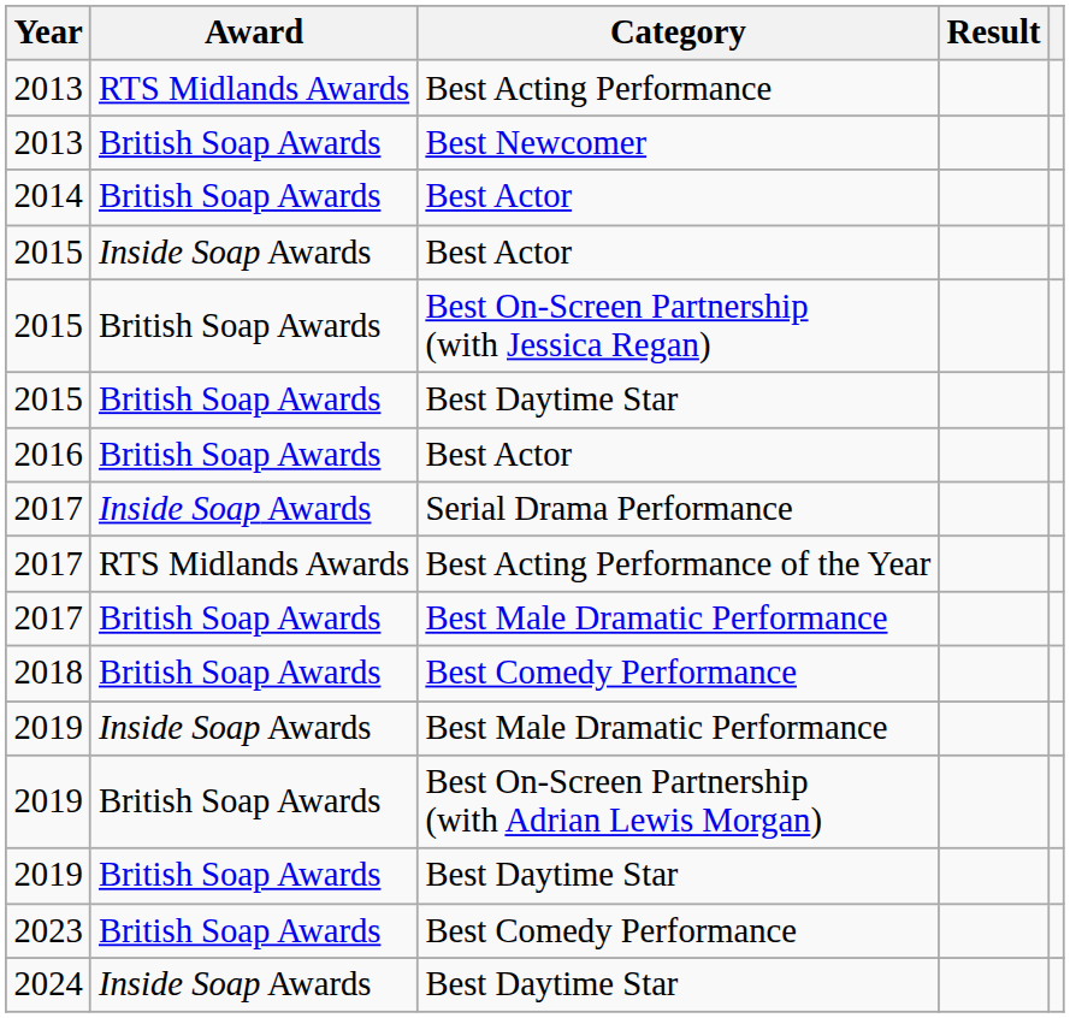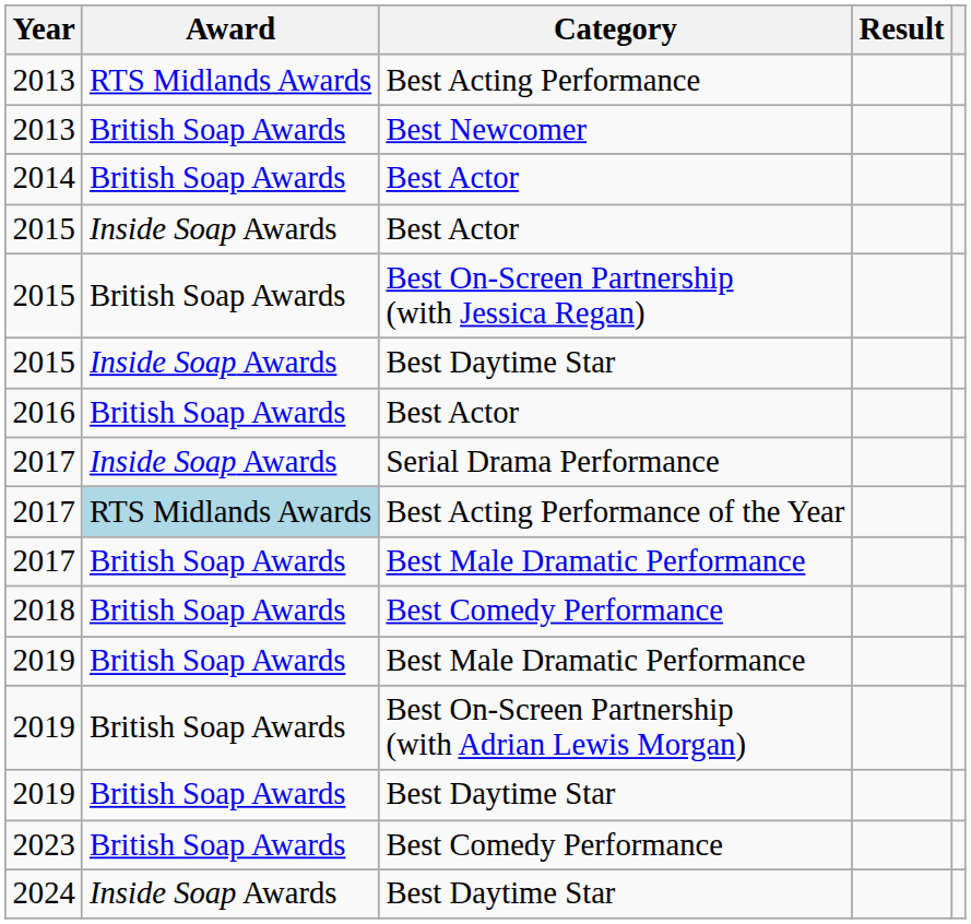 <table class="wikitable">
 <tr>
 <th>Year</th>
 <th>Award</th>
 <th>Category</th>
 <th>Result</th>
 <th></th>
 </tr>
 <tr>
 <td>2013</td>
 <td><a href='#'>RTS Midlands Awards</a></td>
 <td>Best Acting Performance</td>
 <td></td>
 <td align="center"></td>
 </tr>
 <tr>
 <td>2013</td>
 <td><a href='#'>British Soap Awards</a></td>
 <td><a href='#'>Best Newcomer</a></td>
 <td></td>
 <td align="center"></td>
 </tr>
 <tr>
 <td>2014</td>
 <td><a href='#'>British Soap Awards</a></td>
 <td><a href='#'>Best Actor</a></td>
 <td></td>
 <td align="center"></td>
 </tr>
 <tr>
 <td>2015</td>
 <td><em>Inside Soap</em> Awards</td>
 <td>Best Actor</td>
 <td></td>
 <td align="center"></td>
 </tr>
 <tr>
 <td>2015</td>
 <td>British Soap Awards</td>
 <td><a href='#'>Best On-Screen Partnership</a> <br><span>(with <a href='#'>Jessica Regan</a>)</span></td>
 <td></td>
 <td align="center"></td>
 </tr>
 <tr>
 <td>2015</td>
-<td><a href='#'>British Soap Awards</a></td>
+<td><a href='#'><em>Inside Soap</em> Awards</a></td>
 <td>Best Daytime Star</td>
 <td></td>
 <td align="center"></td>
 </tr>
 <tr>
 <td>2016</td>
 <td><a href='#'>British Soap Awards</a></td>
 <td>Best Actor</td>
 <td></td>
 <td align="center"></td>
 </tr>
 <tr>
 <td>2017</td>
 <td><a href='#'><em>Inside Soap</em> Awards</a></td>
 <td>Serial Drama Performance</td>
 <td></td>
 <td align="center"></td>
 </tr>
 <tr>
 <td>2017</td>
-<td>RTS Midlands Awards</td>
+<td style="background: lightblue;">RTS Midlands Awards</td>
 <td>Best Acting Performance of the Year</td>
 <td></td>
 <td align="center"></td>
 </tr>
 <tr>
 <td>2017</td>
 <td><a href='#'>British Soap Awards</a></td>
 <td><a href='#'>Best Male Dramatic Performance</a></td>
 <td></td>
 <td align="center"></td>
 </tr>
 <tr>
 <td>2018</td>
 <td><a href='#'>British Soap Awards</a></td>
 <td><a href='#'>Best Comedy Performance</a></td>
 <td></td>
 <td align="center"></td>
 </tr>
 <tr>
 <td>2019</td>
-<td><em>Inside Soap</em> Awards</td>
+<td><a href='#'>British Soap Awards</a></td>
 <td>Best Male Dramatic Performance</td>
 <td></td>
 <td align="center"></td>
 </tr>
 <tr>
 <td>2019</td>
 <td>British Soap Awards</td>
 <td>Best On-Screen Partnership <br><span>(with <a href='#'>Adrian Lewis Morgan</a>)</span></td>
 <td></td>
 <td align="center"></td>
 </tr>
 <tr>
 <td>2019</td>
 <td><a href='#'>British Soap Awards</a></td>
 <td>Best Daytime Star</td>
 <td></td>
 <td align="center"></td>
 </tr>
 <tr>
 <td>2023</td>
 <td><a href='#'>British Soap Awards</a></td>
 <td>Best Comedy Performance</td>
 <td></td>
 <td align="center"></td>
 </tr>
 <tr>
 <td>2024</td>
 <td><em>Inside Soap</em> Awards</td>
 <td>Best Daytime Star</td>
 <td></td>
 <td align="center"></td>
 </tr>
 </table>
